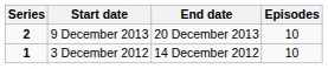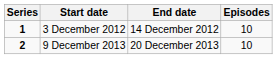 <table class="wikitable" style="text-align:center;">
 <tr>
 <th>Series</th>
 <th>Start date</th>
 <th>End date</th>
 <th>Episodes</th>
 </tr>
 <tr>
+<td><strong>1</strong></td>
+<td>3 December 2012</td>
+<td>14 December 2012</td>
+<td>10</td>
+</tr>
+<tr>
 <td><strong>2</strong></td>
 <td>9 December 2013</td>
 <td>20 December 2013</td>
 <td>10</td>
 </tr>
-<tr>
-<td><strong>1</strong></td>
-<td>3 December 2012</td>
-<td>14 December 2012</td>
-<td>10</td>
-</tr>
 </table>
